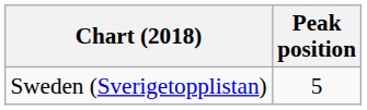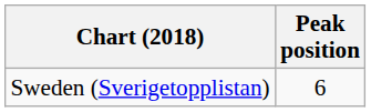 <table class="wikitable plainrowheaders">
 <tr>
 <th>Chart (2018)</th>
 <th>Peak<br>position</th>
 </tr>
 <tr>
 <td>Sweden (<a href='#'>Sverigetopplistan</a>)</td>
-<td align="center">5</td>
+<td align="center">6</td>
 </tr>
 </table>
